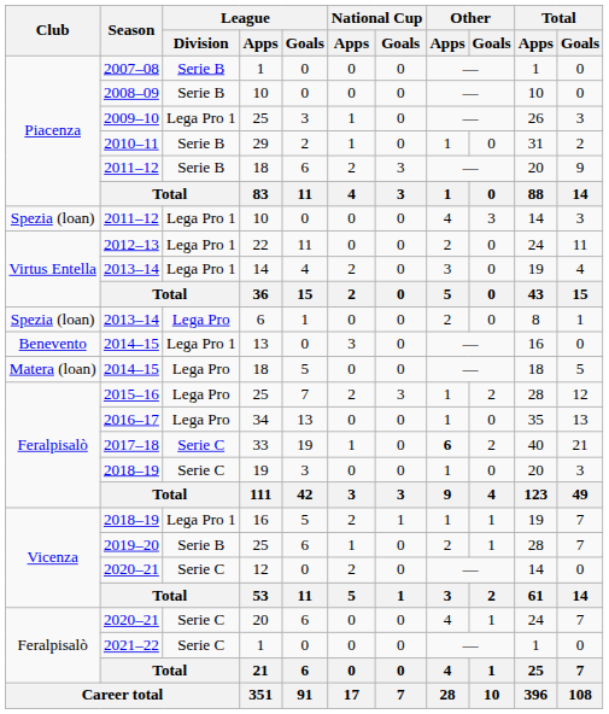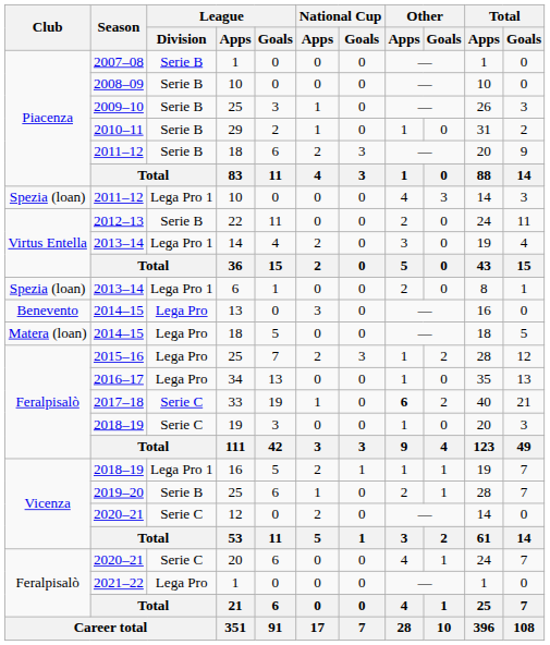 <table class="wikitable" style="text-align:center">
 <tr>
 <th rowspan="2">Club</th>
 <th rowspan="2">Season</th>
 <th colspan="3">League</th>
 <th colspan="2">National Cup</th>
 <th colspan="2">Other</th>
 <th colspan="2">Total</th>
 </tr>
 <tr>
 <th>Division</th>
 <th>Apps</th>
 <th>Goals</th>
 <th>Apps</th>
 <th>Goals</th>
 <th>Apps</th>
 <th>Goals</th>
 <th>Apps</th>
 <th>Goals</th>
 </tr>
 <tr>
 <td rowspan="6"><a href='#'>Piacenza</a></td>
 <td><a href='#'>2007–08</a></td>
 <td><a href='#'>Serie B</a></td>
 <td>1</td>
 <td>0</td>
 <td>0</td>
 <td>0</td>
 <td colspan="2">—</td>
 <td>1</td>
 <td>0</td>
 </tr>
 <tr>
 <td><a href='#'>2008–09</a></td>
 <td>Serie B</td>
 <td>10</td>
 <td>0</td>
 <td>0</td>
 <td>0</td>
 <td colspan="2">—</td>
 <td>10</td>
 <td>0</td>
 </tr>
 <tr>
 <td><a href='#'>2009–10</a></td>
-<td>Lega Pro 1</td>
+<td>Serie B</td>
 <td>25</td>
 <td>3</td>
 <td>1</td>
 <td>0</td>
 <td colspan="2">—</td>
 <td>26</td>
 <td>3</td>
 </tr>
 <tr>
 <td><a href='#'>2010–11</a></td>
 <td>Serie B</td>
 <td>29</td>
 <td>2</td>
 <td>1</td>
 <td>0</td>
 <td>1</td>
 <td>0</td>
 <td>31</td>
 <td>2</td>
 </tr>
 <tr>
 <td><a href='#'>2011–12</a></td>
 <td>Serie B</td>
 <td>18</td>
 <td>6</td>
 <td>2</td>
 <td>3</td>
 <td colspan="2">—</td>
 <td>20</td>
 <td>9</td>
 </tr>
 <tr>
 <th colspan="2">Total</th>
 <th>83</th>
 <th>11</th>
 <th>4</th>
 <th>3</th>
 <th>1</th>
 <th>0</th>
 <th>88</th>
 <th>14</th>
 </tr>
 <tr>
 <td><a href='#'>Spezia</a> (loan)</td>
 <td><a href='#'>2011–12</a></td>
 <td>Lega Pro 1</td>
 <td>10</td>
 <td>0</td>
 <td>0</td>
 <td>0</td>
 <td>4</td>
 <td>3</td>
 <td>14</td>
 <td>3</td>
 </tr>
 <tr>
 <td rowspan="3"><a href='#'>Virtus Entella</a></td>
 <td><a href='#'>2012–13</a></td>
-<td>Lega Pro 1</td>
+<td>Serie B</td>
 <td>22</td>
 <td>11</td>
 <td>0</td>
 <td>0</td>
 <td>2</td>
 <td>0</td>
 <td>24</td>
 <td>11</td>
 </tr>
 <tr>
 <td><a href='#'>2013–14</a></td>
 <td>Lega Pro 1</td>
 <td>14</td>
 <td>4</td>
 <td>2</td>
 <td>0</td>
 <td>3</td>
 <td>0</td>
 <td>19</td>
 <td>4</td>
 </tr>
 <tr>
 <th colspan="2">Total</th>
 <th>36</th>
 <th>15</th>
 <th>2</th>
 <th>0</th>
 <th>5</th>
 <th>0</th>
 <th>43</th>
 <th>15</th>
 </tr>
 <tr>
 <td><a href='#'>Spezia</a> (loan)</td>
 <td><a href='#'>2013–14</a></td>
-<td><a href='#'>Lega Pro</a></td>
+<td>Lega Pro 1</td>
 <td>6</td>
 <td>1</td>
 <td>0</td>
 <td>0</td>
 <td>2</td>
 <td>0</td>
 <td>8</td>
 <td>1</td>
 </tr>
 <tr>
 <td><a href='#'>Benevento</a></td>
 <td><a href='#'>2014–15</a></td>
-<td>Lega Pro 1</td>
+<td><a href='#'>Lega Pro</a></td>
 <td>13</td>
 <td>0</td>
 <td>3</td>
 <td>0</td>
 <td colspan="2">—</td>
 <td>16</td>
 <td>0</td>
 </tr>
 <tr>
 <td><a href='#'>Matera</a> (loan)</td>
 <td><a href='#'>2014–15</a></td>
 <td>Lega Pro</td>
 <td>18</td>
 <td>5</td>
 <td>0</td>
 <td>0</td>
 <td colspan="2">—</td>
 <td>18</td>
 <td>5</td>
 </tr>
 <tr>
 <td rowspan="5"><a href='#'>Feralpisalò</a></td>
 <td><a href='#'>2015–16</a></td>
 <td>Lega Pro</td>
 <td>25</td>
 <td>7</td>
 <td>2</td>
 <td>3</td>
 <td>1</td>
 <td>2</td>
 <td>28</td>
 <td>12</td>
 </tr>
 <tr>
 <td><a href='#'>2016–17</a></td>
 <td>Lega Pro</td>
 <td>34</td>
 <td>13</td>
 <td>0</td>
 <td>0</td>
 <td>1</td>
 <td>0</td>
 <td>35</td>
 <td>13</td>
 </tr>
 <tr>
 <td><a href='#'>2017–18</a></td>
 <td><a href='#'>Serie C</a></td>
 <td>33</td>
 <td>19</td>
 <td>1</td>
 <td>0</td>
 <td><strong>6</strong></td>
 <td>2</td>
 <td>40</td>
 <td>21</td>
 </tr>
 <tr>
 <td><a href='#'>2018–19</a></td>
 <td>Serie C</td>
 <td>19</td>
 <td>3</td>
 <td>0</td>
 <td>0</td>
 <td>1</td>
 <td>0</td>
 <td>20</td>
 <td>3</td>
 </tr>
 <tr>
 <th colspan="2">Total</th>
 <th>111</th>
 <th>42</th>
 <th>3</th>
 <th>3</th>
 <th>9</th>
 <th>4</th>
 <th>123</th>
 <th>49</th>
 </tr>
 <tr>
 <td rowspan="4"><a href='#'>Vicenza</a></td>
 <td><a href='#'>2018–19</a></td>
 <td>Lega Pro 1</td>
 <td>16</td>
 <td>5</td>
 <td>2</td>
 <td>1</td>
 <td>1</td>
 <td>1</td>
 <td>19</td>
 <td>7</td>
 </tr>
 <tr>
 <td><a href='#'>2019–20</a></td>
 <td>Serie B</td>
 <td>25</td>
 <td>6</td>
 <td>1</td>
 <td>0</td>
 <td>2</td>
 <td>1</td>
 <td>28</td>
 <td>7</td>
 </tr>
 <tr>
 <td><a href='#'>2020–21</a></td>
 <td>Serie C</td>
 <td>12</td>
 <td>0</td>
 <td>2</td>
 <td>0</td>
 <td colspan="2">—</td>
 <td>14</td>
 <td>0</td>
 </tr>
 <tr>
 <th colspan="2">Total</th>
 <th>53</th>
 <th>11</th>
 <th>5</th>
 <th>1</th>
 <th>3</th>
 <th>2</th>
 <th>61</th>
 <th>14</th>
 </tr>
 <tr>
 <td rowspan="3">Feralpisalò</td>
 <td><a href='#'>2020–21</a></td>
 <td>Serie C</td>
 <td>20</td>
 <td>6</td>
 <td>0</td>
 <td>0</td>
 <td>4</td>
 <td>1</td>
 <td>24</td>
 <td>7</td>
 </tr>
 <tr>
 <td><a href='#'>2021–22</a></td>
-<td>Serie C</td>
+<td>Lega Pro</td>
 <td>1</td>
 <td>0</td>
 <td>0</td>
 <td>0</td>
 <td colspan="2">—</td>
 <td>1</td>
 <td>0</td>
 </tr>
 <tr>
 <th colspan="2">Total</th>
 <th>21</th>
 <th>6</th>
 <th>0</th>
 <th>0</th>
 <th>4</th>
 <th>1</th>
 <th>25</th>
 <th>7</th>
 </tr>
 <tr>
 <th colspan="3">Career total</th>
 <th>351</th>
 <th>91</th>
 <th>17</th>
 <th>7</th>
 <th>28</th>
 <th>10</th>
 <th>396</th>
 <th>108</th>
 </tr>
 </table>
